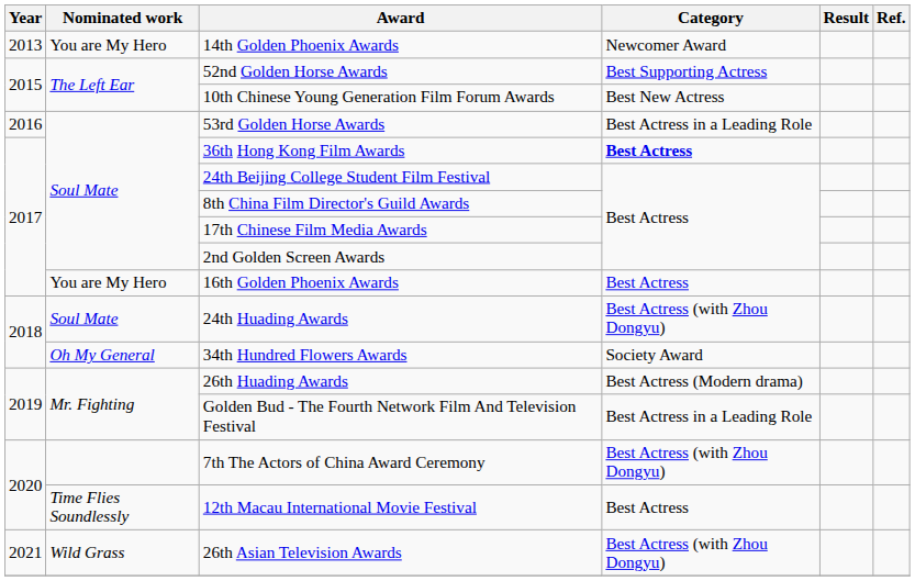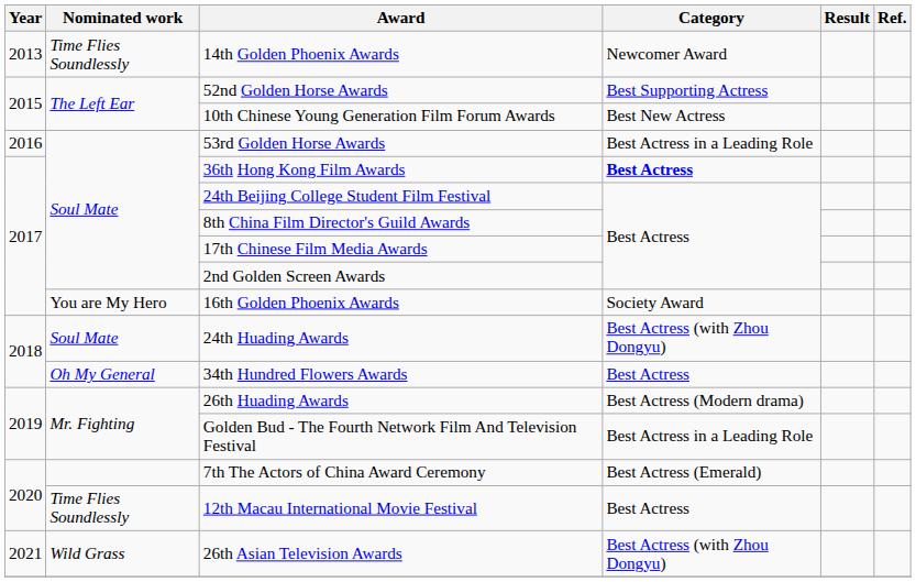 <table class="wikitable sortable">
 <tr>
 <th>Year</th>
 <th>Nominated work</th>
 <th>Award</th>
 <th>Category</th>
 <th>Result</th>
 <th>Ref.</th>
 </tr>
 <tr>
 <td>2013</td>
-<td>You are My Hero</td>
+<td><em>Time Flies Soundlessly</em></td>
 <td>14th <a href='#'>Golden Phoenix Awards</a></td>
 <td>Newcomer Award</td>
 <td></td>
 <td></td>
 </tr>
 <tr>
 <td rowspan=2>2015</td>
 <td rowspan=2><em><a href='#'>The Left Ear</a></em></td>
 <td>52nd <a href='#'>Golden Horse Awards</a></td>
 <td><a href='#'>Best Supporting Actress</a></td>
 <td></td>
 <td></td>
 </tr>
 <tr>
 <td>10th Chinese Young Generation Film Forum Awards</td>
 <td>Best New Actress</td>
 <td></td>
 <td></td>
 </tr>
 <tr>
 <td>2016</td>
 <td rowspan=6><em><a href='#'>Soul Mate</a></em></td>
 <td>53rd <a href='#'>Golden Horse Awards</a></td>
 <td>Best Actress in a Leading Role</td>
 <td></td>
 <td></td>
 </tr>
 <tr>
 <td rowspan=6>2017</td>
 <td><a href='#'>36th</a> <a href='#'>Hong Kong Film Awards</a></td>
 <td><strong><a href='#'>Best Actress</a></strong></td>
 <td></td>
 <td></td>
 </tr>
 <tr>
 <td><a href='#'>24th Beijing College Student Film Festival</a></td>
 <td rowspan=4>Best Actress</td>
 <td></td>
 <td></td>
 </tr>
 <tr>
 <td>8th <a href='#'>China Film Director's Guild Awards</a></td>
 <td></td>
 <td></td>
 </tr>
 <tr>
 <td>17th <a href='#'>Chinese Film Media Awards</a></td>
 <td></td>
 <td></td>
 </tr>
 <tr>
 <td>2nd Golden Screen Awards</td>
 <td></td>
 <td></td>
 </tr>
 <tr>
 <td>You are My Hero</td>
 <td>16th <a href='#'>Golden Phoenix Awards</a></td>
-<td><a href='#'>Best Actress</a></td>
+<td>Society Award</td>
 <td></td>
 <td></td>
 </tr>
 <tr>
 <td rowspan=2>2018</td>
 <td><em><a href='#'>Soul Mate</a></em></td>
 <td>24th <a href='#'>Huading Awards</a></td>
 <td><a href='#'>Best Actress</a> (with <a href='#'>Zhou Dongyu</a>)</td>
 <td></td>
 <td></td>
 </tr>
 <tr>
 <td><em><a href='#'>Oh My General</a></em></td>
 <td>34th <a href='#'>Hundred Flowers Awards</a></td>
-<td>Society Award</td>
+<td><a href='#'>Best Actress</a></td>
 <td></td>
 <td></td>
 </tr>
 <tr>
 <td rowspan=2>2019</td>
 <td rowspan=2><em>Mr. Fighting</em></td>
 <td>26th <a href='#'>Huading Awards</a></td>
 <td>Best Actress (Modern drama)</td>
 <td></td>
 <td></td>
 </tr>
 <tr>
 <td>Golden Bud - The Fourth Network Film And Television Festival</td>
 <td>Best Actress in a Leading Role</td>
 <td></td>
 <td></td>
 </tr>
 <tr>
 <td rowspan=2>2020</td>
 <td></td>
 <td>7th The Actors of China Award Ceremony</td>
-<td><a href='#'>Best Actress</a> (with <a href='#'>Zhou Dongyu</a>)</td>
+<td>Best Actress (Emerald)</td>
 <td></td>
 <td></td>
 </tr>
 <tr>
 <td><em>Time Flies Soundlessly</em></td>
 <td><a href='#'>12th Macau International Movie Festival</a></td>
 <td>Best Actress</td>
 <td></td>
 <td></td>
 </tr>
 <tr>
 <td>2021</td>
 <td><em>Wild Grass</em></td>
 <td>26th <a href='#'>Asian Television Awards</a></td>
 <td><a href='#'>Best Actress</a> (with <a href='#'>Zhou Dongyu</a>)</td>
 <td></td>
 <td></td>
 </tr>
 <tr>
 </tr>
 </table>
